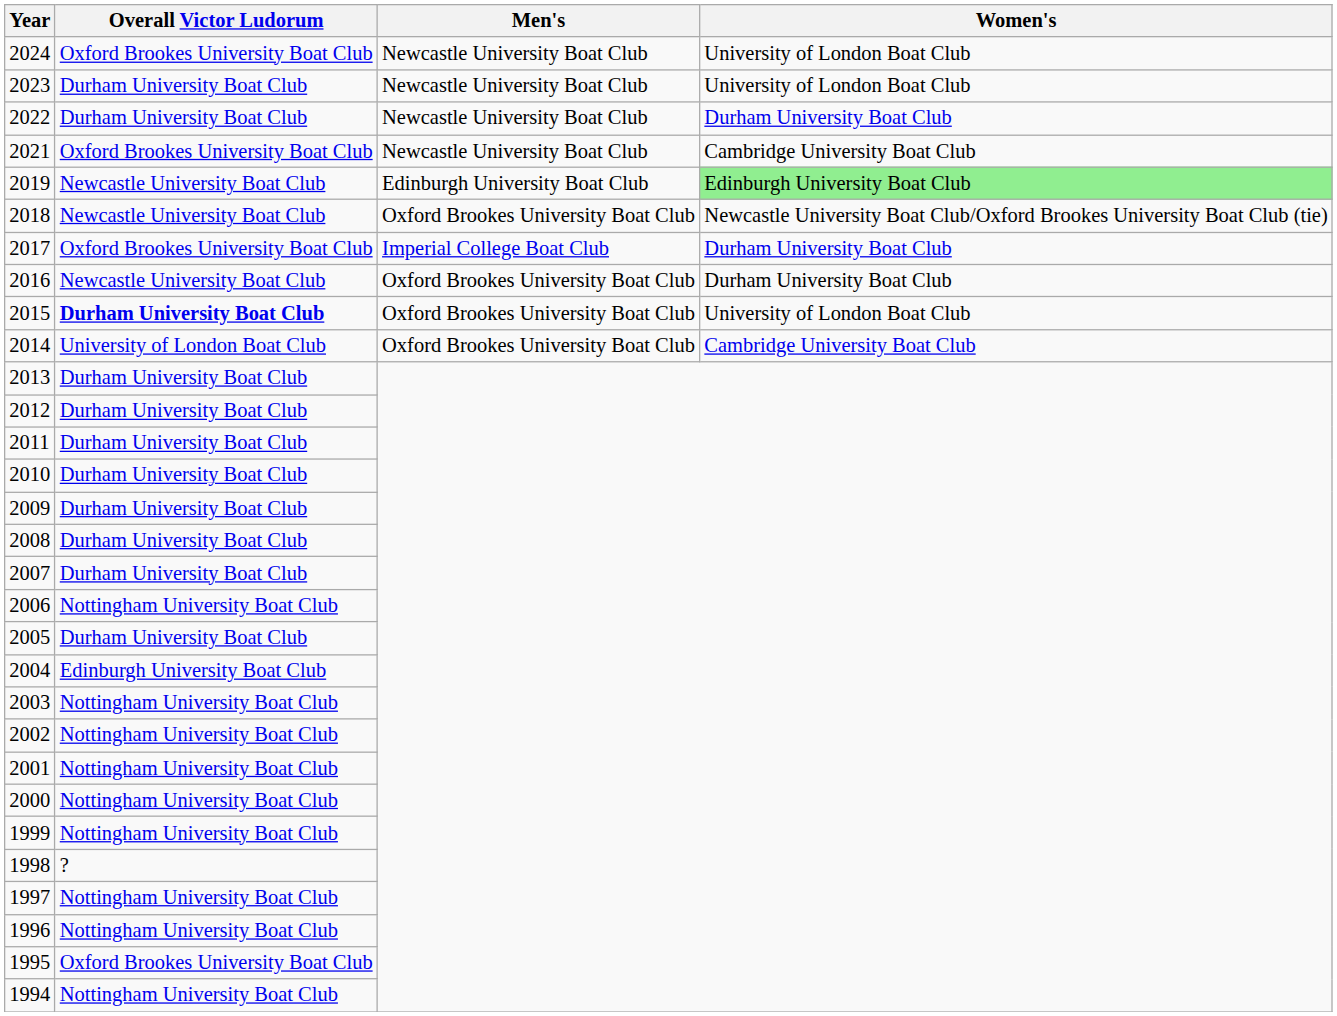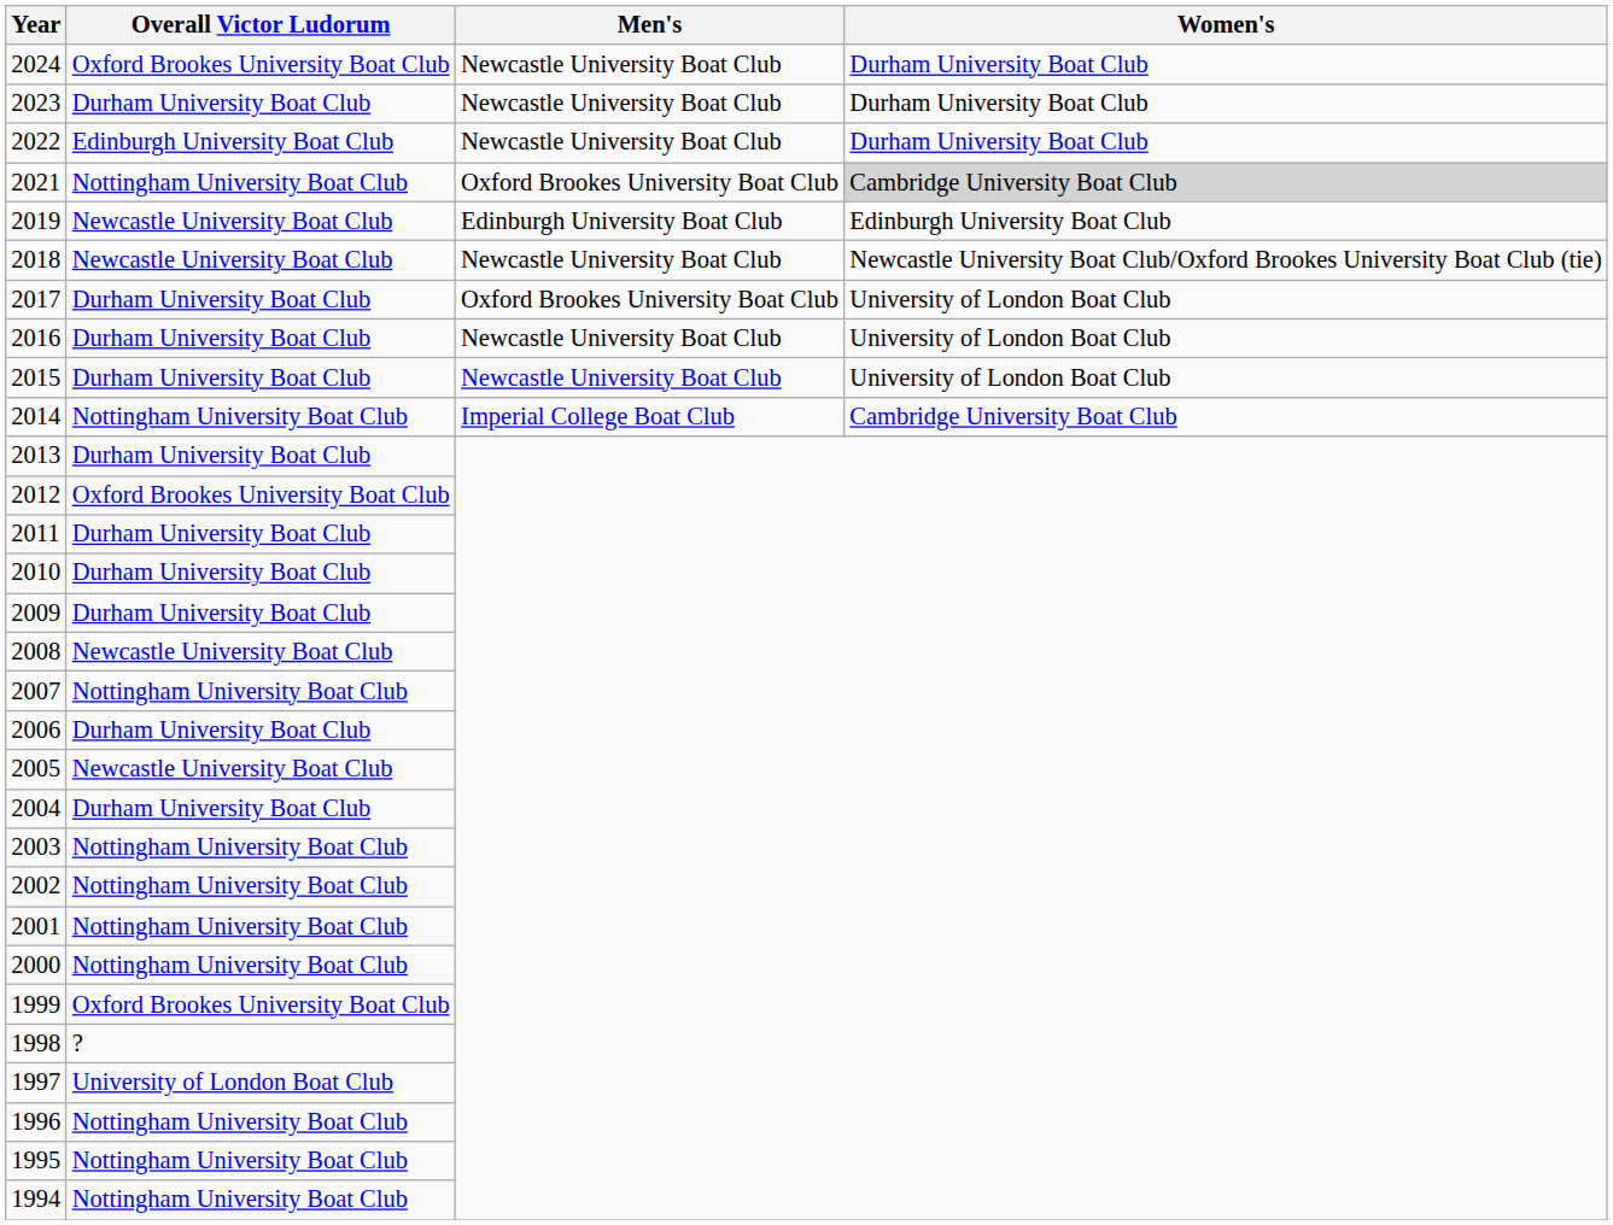 <table class="wikitable sortable">
 <tr>
 <th>Year</th>
 <th>Overall <a href='#'>Victor Ludorum</a></th>
 <th>Men's</th>
 <th>Women's</th>
 </tr>
 <tr>
 <td>2024</td>
 <td><a href='#'>Oxford Brookes University Boat Club</a></td>
 <td>Newcastle University Boat Club</td>
-<td>University of London Boat Club</td>
+<td><a href='#'>Durham University Boat Club</a></td>
 </tr>
 <tr>
 <td>2023</td>
 <td><a href='#'>Durham University Boat Club</a></td>
 <td>Newcastle University Boat Club</td>
-<td>University of London Boat Club</td>
+<td>Durham University Boat Club</td>
 </tr>
 <tr>
 <td>2022</td>
-<td><a href='#'>Durham University Boat Club</a></td>
+<td><a href='#'>Edinburgh University Boat Club</a></td>
 <td>Newcastle University Boat Club</td>
 <td><a href='#'>Durham University Boat Club</a></td>
 </tr>
 <tr>
 <td>2021</td>
-<td><a href='#'>Oxford Brookes University Boat Club</a></td>
-<td>Newcastle University Boat Club</td>
-<td>Cambridge University Boat Club</td>
+<td><a href='#'>Nottingham University Boat Club</a></td>
+<td>Oxford Brookes University Boat Club</td>
+<td style="background: lightgrey;">Cambridge University Boat Club</td>
 </tr>
 <tr>
 <td>2019</td>
 <td><a href='#'>Newcastle University Boat Club</a></td>
 <td>Edinburgh University Boat Club</td>
-<td style="background: lightgreen;">Edinburgh University Boat Club</td>
+<td>Edinburgh University Boat Club</td>
 </tr>
 <tr>
 <td>2018</td>
 <td><a href='#'>Newcastle University Boat Club</a></td>
-<td>Oxford Brookes University Boat Club</td>
+<td>Newcastle University Boat Club</td>
 <td>Newcastle University Boat Club/Oxford Brookes University Boat Club (tie)</td>
 </tr>
 <tr>
 <td>2017</td>
-<td><a href='#'>Oxford Brookes University Boat Club</a></td>
-<td><a href='#'>Imperial College Boat Club</a></td>
 <td><a href='#'>Durham University Boat Club</a></td>
-</tr>
-<tr>
-<td>2016</td>
-<td><a href='#'>Newcastle University Boat Club</a></td>
-<td>Oxford Brookes University Boat Club</td>
-<td>Durham University Boat Club</td>
-</tr>
-<tr>
-<td>2015</td>
-<td><strong><a href='#'>Durham University Boat Club</a></strong></td>
 <td>Oxford Brookes University Boat Club</td>
 <td>University of London Boat Club</td>
 </tr>
 <tr>
+<td>2016</td>
+<td><a href='#'>Durham University Boat Club</a></td>
+<td>Newcastle University Boat Club</td>
+<td>University of London Boat Club</td>
+</tr>
+<tr>
+<td>2015</td>
+<td><a href='#'>Durham University Boat Club</a></td>
+<td><a href='#'>Newcastle University Boat Club</a></td>
+<td>University of London Boat Club</td>
+</tr>
+<tr>
 <td>2014</td>
-<td><a href='#'>University of London Boat Club</a></td>
-<td>Oxford Brookes University Boat Club</td>
+<td><a href='#'>Nottingham University Boat Club</a></td>
+<td><a href='#'>Imperial College Boat Club</a></td>
 <td><a href='#'>Cambridge University Boat Club</a></td>
 </tr>
 <tr>
 <td>2013</td>
 <td><a href='#'>Durham University Boat Club</a></td>
 </tr>
 <tr>
 <td>2012</td>
-<td><a href='#'>Durham University Boat Club</a></td>
+<td><a href='#'>Oxford Brookes University Boat Club</a></td>
 </tr>
 <tr>
 <td>2011</td>
 <td><a href='#'>Durham University Boat Club</a></td>
 </tr>
 <tr>
 <td>2010</td>
 <td><a href='#'>Durham University Boat Club</a></td>
 </tr>
 <tr>
 <td>2009</td>
 <td><a href='#'>Durham University Boat Club</a></td>
 </tr>
 <tr>
 <td>2008</td>
+<td><a href='#'>Newcastle University Boat Club</a></td>
+</tr>
+<tr>
+<td>2007</td>
+<td><a href='#'>Nottingham University Boat Club</a></td>
+</tr>
+<tr>
+<td>2006</td>
 <td><a href='#'>Durham University Boat Club</a></td>
 </tr>
 <tr>
-<td>2007</td>
-<td><a href='#'>Durham University Boat Club</a></td>
-</tr>
-<tr>
-<td>2006</td>
-<td><a href='#'>Nottingham University Boat Club</a></td>
-</tr>
-<tr>
 <td>2005</td>
-<td><a href='#'>Durham University Boat Club</a></td>
+<td><a href='#'>Newcastle University Boat Club</a></td>
 </tr>
 <tr>
 <td>2004</td>
-<td><a href='#'>Edinburgh University Boat Club</a></td>
+<td><a href='#'>Durham University Boat Club</a></td>
 </tr>
 <tr>
 <td>2003</td>
 <td><a href='#'>Nottingham University Boat Club</a></td>
 </tr>
 <tr>
 <td>2002</td>
 <td><a href='#'>Nottingham University Boat Club</a></td>
 </tr>
 <tr>
 <td>2001</td>
 <td><a href='#'>Nottingham University Boat Club</a></td>
 </tr>
 <tr>
 <td>2000</td>
 <td><a href='#'>Nottingham University Boat Club</a></td>
 </tr>
 <tr>
 <td>1999</td>
-<td><a href='#'>Nottingham University Boat Club</a></td>
+<td><a href='#'>Oxford Brookes University Boat Club</a></td>
 </tr>
 <tr>
 <td>1998</td>
 <td>?</td>
 </tr>
 <tr>
 <td>1997</td>
-<td><a href='#'>Nottingham University Boat Club</a></td>
+<td><a href='#'>University of London Boat Club</a></td>
 </tr>
 <tr>
 <td>1996</td>
 <td><a href='#'>Nottingham University Boat Club</a></td>
 </tr>
 <tr>
 <td>1995</td>
-<td><a href='#'>Oxford Brookes University Boat Club</a></td>
+<td><a href='#'>Nottingham University Boat Club</a></td>
 </tr>
 <tr>
 <td>1994</td>
 <td><a href='#'>Nottingham University Boat Club</a></td>
 </tr>
 </table>
